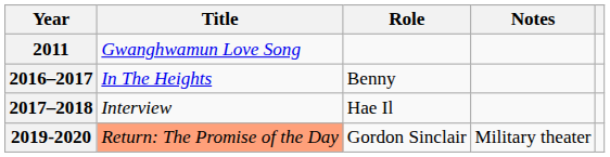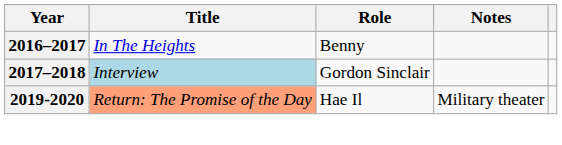 <table class="wikitable sortable plainrowheaders">
 <tr>
 <th scope="col">Year</th>
 <th scope="col">Title</th>
 <th scope="col">Role</th>
 <th scope="col">Notes</th>
 <th scope="col" class="unsortable"></th>
-</tr>
-<tr>
-<th scope="row">2011</th>
-<td><em><a href='#'>Gwanghwamun Love Song</a></em></td>
-<td></td>
-<td></td>
-<td></td>
 </tr>
 <tr>
 <th scope="row">2016–2017</th>
 <td><em><a href='#'>In The Heights</a></em></td>
 <td>Benny</td>
 <td></td>
 <td></td>
 </tr>
 <tr>
 <th scope="row">2017–2018</th>
-<td><em>Interview</em></td>
-<td>Hae Il</td>
+<td style="background: lightblue;"><em>Interview</em></td>
+<td>Gordon Sinclair</td>
 <td></td>
 <td></td>
 </tr>
 <tr>
 <th scope="row">2019-2020</th>
 <td style="background: lightsalmon;"><em>Return: The Promise of the Day</em></td>
-<td>Gordon Sinclair</td>
+<td>Hae Il</td>
 <td>Military theater</td>
 <td></td>
 </tr>
 </table>
